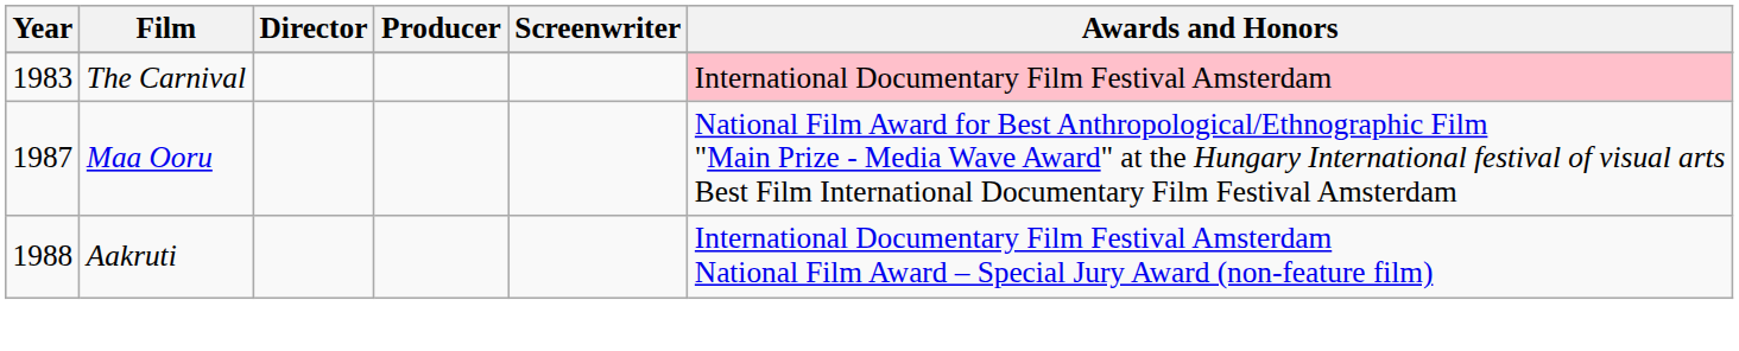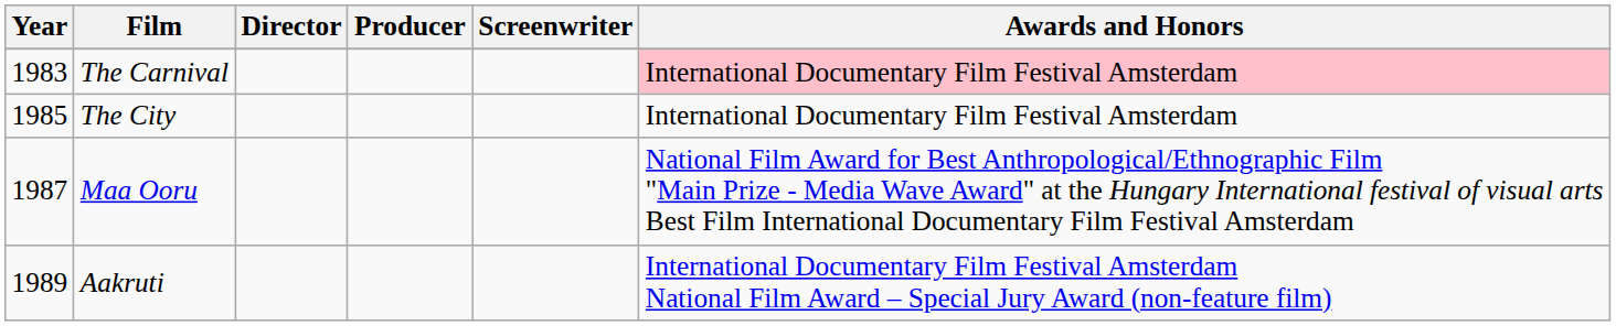 <table class="wikitable sortable">
 <tr>
 <th>Year</th>
 <th>Film</th>
 <th>Director</th>
 <th>Producer</th>
 <th>Screenwriter</th>
 <th>Awards and Honors</th>
 </tr>
 <tr>
 </tr>
 <tr>
 <td>1983</td>
 <td><em>The Carnival </em></td>
 <td></td>
 <td></td>
 <td></td>
 <td style="background: pink;">International Documentary Film Festival Amsterdam</td>
 </tr>
 <tr>
+<td>1985</td>
+<td><em>The City </em></td>
+<td></td>
+<td></td>
+<td></td>
+<td>International Documentary Film Festival Amsterdam</td>
+</tr>
+<tr>
 <td>1987</td>
 <td><em><a href='#'>Maa Ooru</a></em></td>
 <td></td>
 <td></td>
 <td></td>
 <td><a href='#'>National Film Award for Best Anthropological/Ethnographic Film</a><br>"<a href='#'>Main Prize - Media Wave Award</a>" at the <em>Hungary International festival of visual arts</em><br>Best Film International Documentary Film Festival Amsterdam</td>
 </tr>
 <tr>
-<td>1988</td>
+<td>1989</td>
 <td><em>Aakruti</em></td>
 <td></td>
 <td></td>
 <td></td>
 <td><a href='#'>International Documentary Film Festival Amsterdam</a><br><a href='#'>National Film Award – Special Jury Award (non-feature film)</a></td>
 </tr>
 </table>
